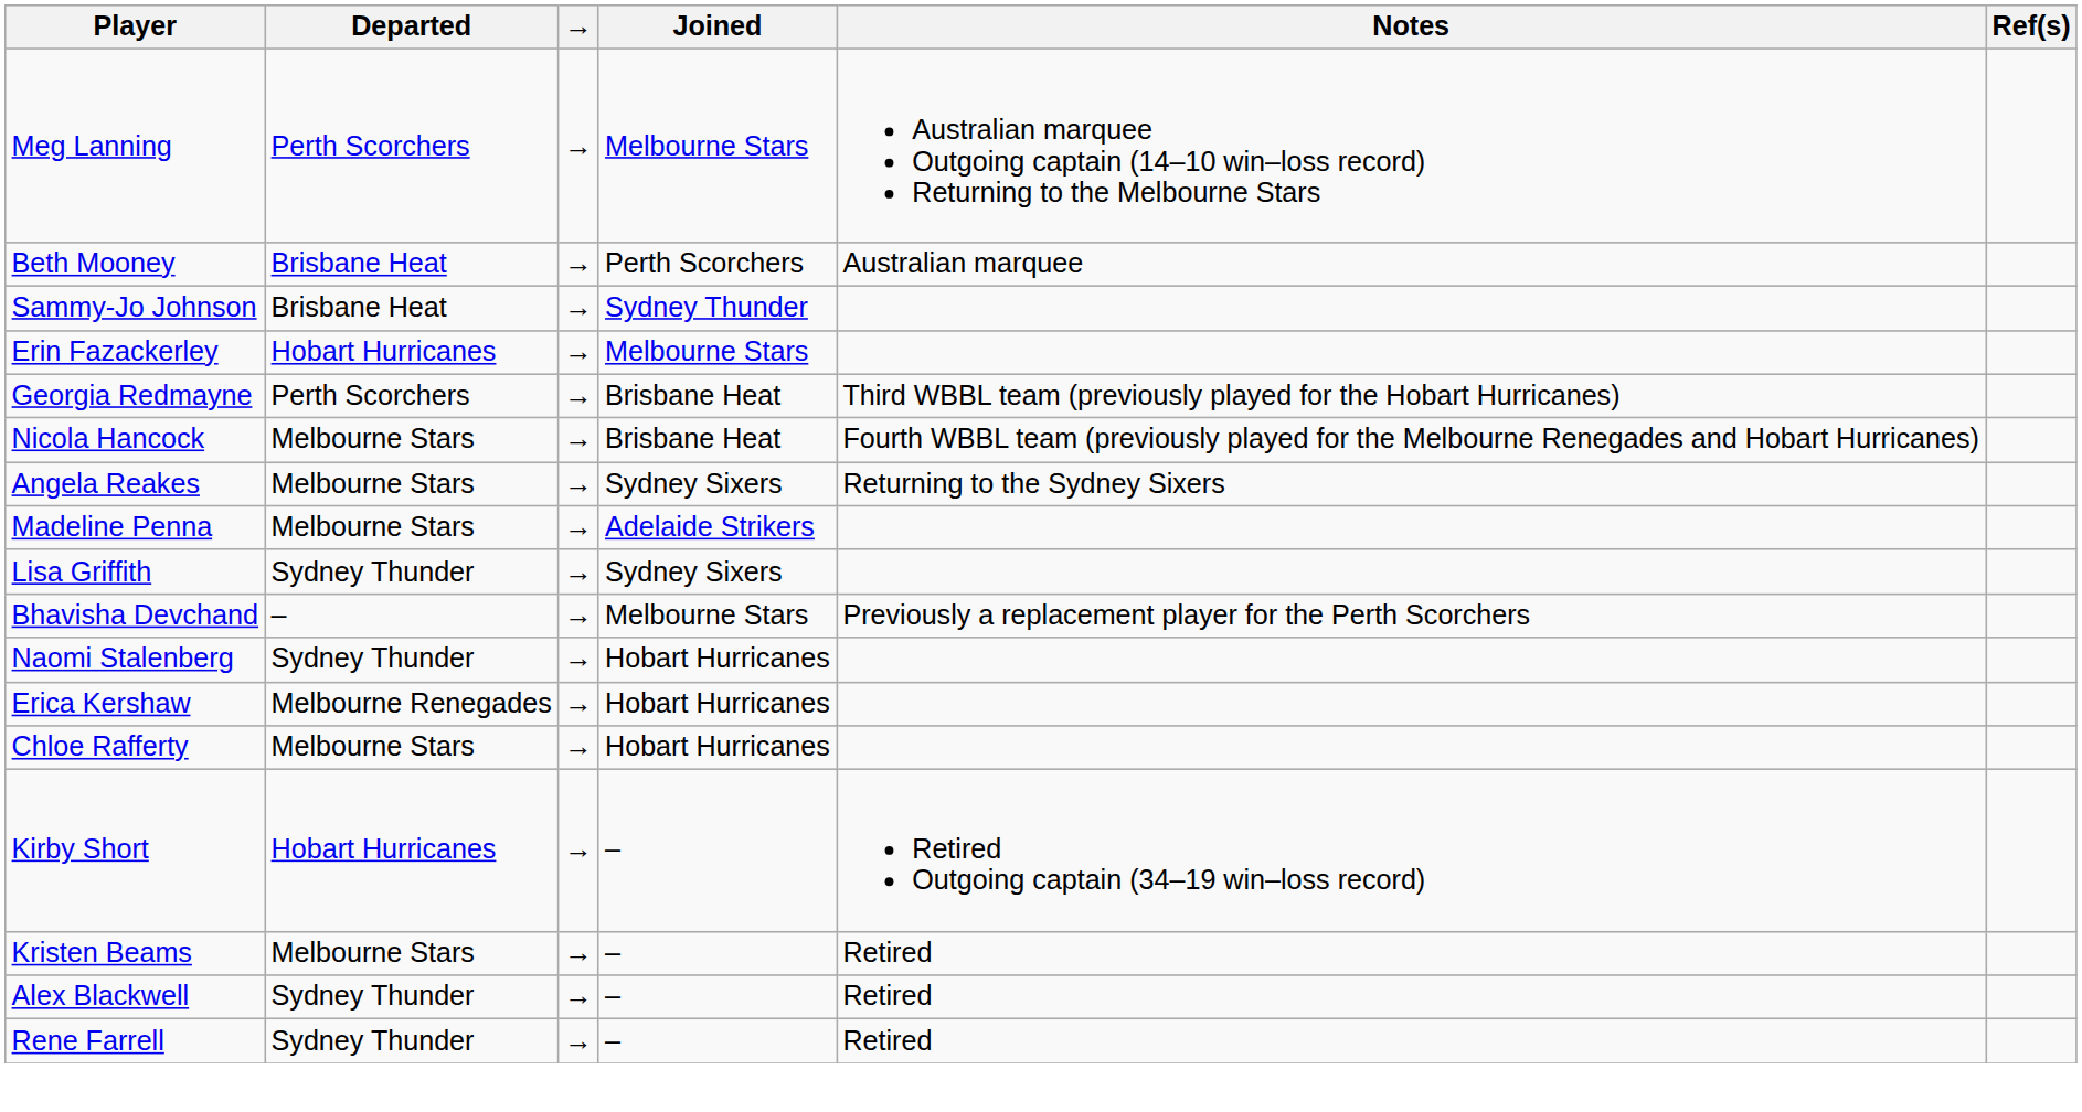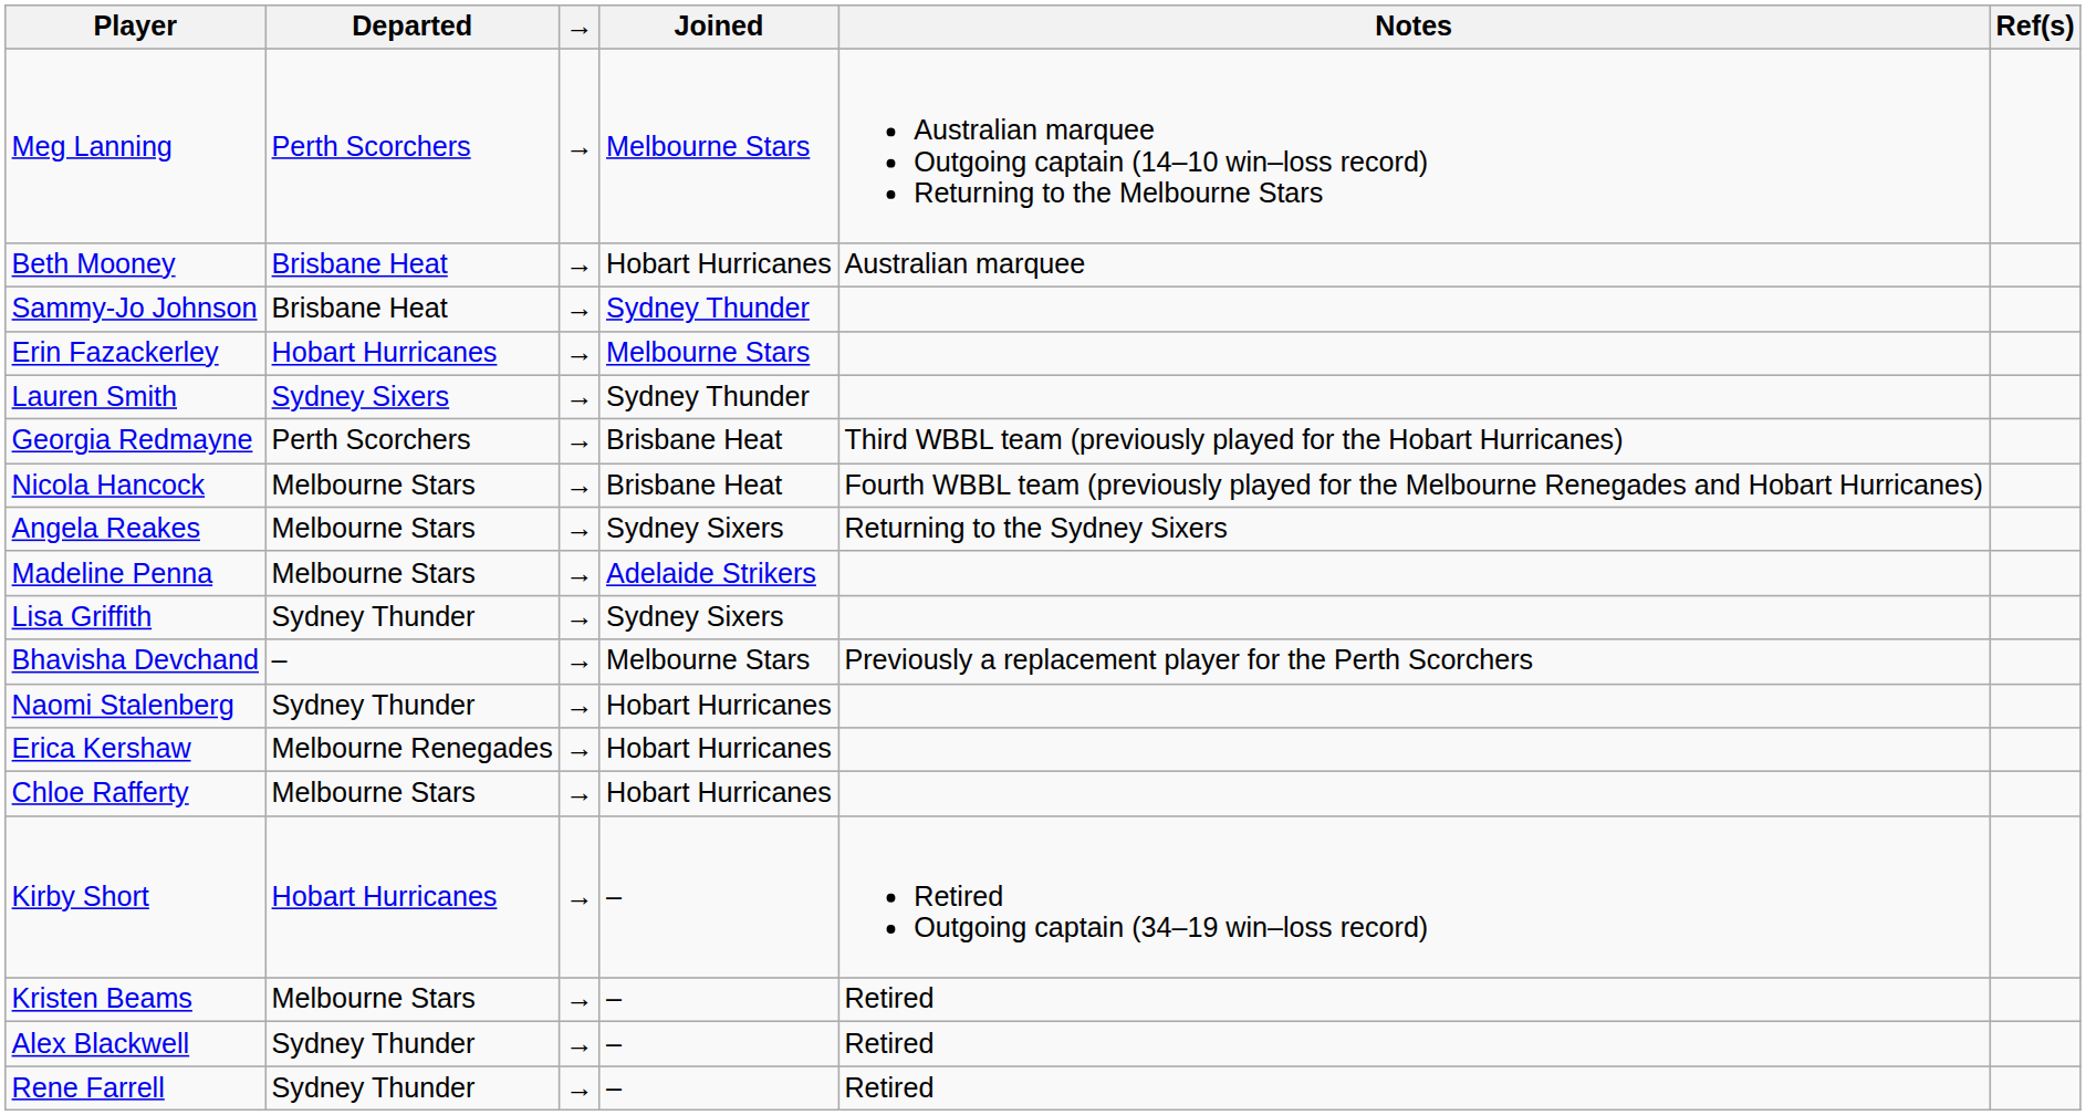 <table class="wikitable">
 <tr>
 <th>Player</th>
 <th>Departed</th>
 <th>→</th>
 <th>Joined</th>
 <th>Notes</th>
 <th>Ref(s)</th>
 </tr>
 <tr>
 <td><a href='#'>Meg Lanning</a></td>
 <td><a href='#'>Perth Scorchers</a></td>
 <td>→</td>
 <td><a href='#'>Melbourne Stars</a></td>
 <td><br><ul><li>Australian marquee</li><li>Outgoing captain (14–10 win–loss record)</li><li>Returning to the Melbourne Stars</li></ul></td>
 <td></td>
 </tr>
 <tr>
 <td><a href='#'>Beth Mooney</a></td>
 <td><a href='#'>Brisbane Heat</a></td>
 <td>→</td>
-<td>Perth Scorchers</td>
+<td>Hobart Hurricanes</td>
 <td>Australian marquee</td>
 <td></td>
 </tr>
 <tr>
 <td><a href='#'>Sammy-Jo Johnson</a></td>
 <td>Brisbane Heat</td>
 <td>→</td>
 <td><a href='#'>Sydney Thunder</a></td>
 <td></td>
 <td></td>
 </tr>
 <tr>
 <td><a href='#'>Erin Fazackerley</a></td>
 <td><a href='#'>Hobart Hurricanes</a></td>
 <td>→</td>
 <td><a href='#'>Melbourne Stars</a></td>
+<td></td>
+<td></td>
+</tr>
+<tr>
+<td><a href='#'>Lauren Smith</a></td>
+<td><a href='#'>Sydney Sixers</a></td>
+<td>→</td>
+<td>Sydney Thunder</td>
 <td></td>
 <td></td>
 </tr>
 <tr>
 <td><a href='#'>Georgia Redmayne</a></td>
 <td>Perth Scorchers</td>
 <td>→</td>
 <td>Brisbane Heat</td>
 <td>Third WBBL team (previously played for the Hobart Hurricanes)</td>
 <td></td>
 </tr>
 <tr>
 <td><a href='#'>Nicola Hancock</a></td>
 <td>Melbourne Stars</td>
 <td>→</td>
 <td>Brisbane Heat</td>
 <td>Fourth WBBL team (previously played for the Melbourne Renegades and Hobart Hurricanes)</td>
 <td></td>
 </tr>
 <tr>
 <td><a href='#'>Angela Reakes</a></td>
 <td>Melbourne Stars</td>
 <td>→</td>
 <td>Sydney Sixers</td>
 <td>Returning to the Sydney Sixers</td>
 <td></td>
 </tr>
 <tr>
 <td><a href='#'>Madeline Penna</a></td>
 <td>Melbourne Stars</td>
 <td>→</td>
 <td><a href='#'>Adelaide Strikers</a></td>
 <td></td>
 <td></td>
 </tr>
 <tr>
 <td><a href='#'>Lisa Griffith</a></td>
 <td>Sydney Thunder</td>
 <td>→</td>
 <td>Sydney Sixers</td>
 <td></td>
 <td></td>
 </tr>
 <tr>
 <td><a href='#'>Bhavisha Devchand</a></td>
 <td>–</td>
 <td>→</td>
 <td>Melbourne Stars</td>
 <td>Previously a replacement player for the Perth Scorchers</td>
 <td></td>
 </tr>
 <tr>
 <td><a href='#'>Naomi Stalenberg</a></td>
 <td>Sydney Thunder</td>
 <td>→</td>
 <td>Hobart Hurricanes</td>
 <td></td>
 <td></td>
 </tr>
 <tr>
 <td><a href='#'>Erica Kershaw</a></td>
 <td>Melbourne Renegades</td>
 <td>→</td>
 <td>Hobart Hurricanes</td>
 <td></td>
 <td></td>
 </tr>
 <tr>
 <td><a href='#'>Chloe Rafferty</a></td>
 <td>Melbourne Stars</td>
 <td>→</td>
 <td>Hobart Hurricanes</td>
 <td></td>
 <td></td>
 </tr>
 <tr>
 <td><a href='#'>Kirby Short</a></td>
 <td><a href='#'>Hobart Hurricanes</a></td>
 <td>→</td>
 <td>–</td>
 <td><br><ul><li>Retired</li><li>Outgoing captain (34–19 win–loss record)</li></ul></td>
 <td></td>
 </tr>
 <tr>
 <td><a href='#'>Kristen Beams</a></td>
 <td>Melbourne Stars</td>
 <td>→</td>
 <td>–</td>
 <td>Retired</td>
 <td></td>
 </tr>
 <tr>
 <td><a href='#'>Alex Blackwell</a></td>
 <td>Sydney Thunder</td>
 <td>→</td>
 <td>–</td>
 <td>Retired</td>
 <td></td>
 </tr>
 <tr>
 <td><a href='#'>Rene Farrell</a></td>
 <td>Sydney Thunder</td>
 <td>→</td>
 <td>–</td>
 <td>Retired</td>
 <td></td>
 </tr>
 </table>
